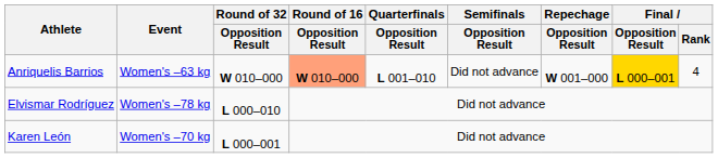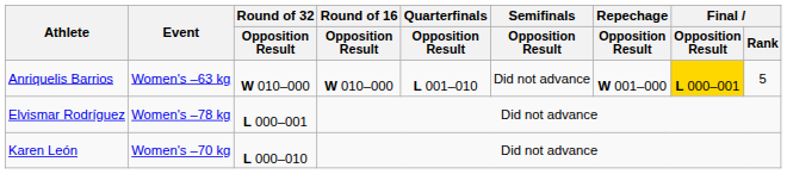 <table class="wikitable" style="font-size:90%">
 <tr>
 <th rowspan="2">Athlete</th>
 <th rowspan="2">Event</th>
 <th>Round of 32</th>
 <th>Round of 16</th>
 <th>Quarterfinals</th>
 <th>Semifinals</th>
 <th>Repechage</th>
 <th colspan=2>Final / </th>
 </tr>
 <tr style="font-size:95%">
 <th>Opposition<br>Result</th>
 <th>Opposition<br>Result</th>
 <th>Opposition<br>Result</th>
 <th>Opposition<br>Result</th>
 <th>Opposition<br>Result</th>
 <th>Opposition<br>Result</th>
 <th>Rank</th>
 </tr>
 <tr align=center>
 <td align=left><a href='#'>Anriquelis Barrios</a></td>
 <td align=left><a href='#'>Women's –63 kg</a></td>
 <td><br><strong>W</strong> 010–000</td>
-<td style="background: lightsalmon;"><br><strong>W</strong> 010–000</td>
+<td><br><strong>W</strong> 010–000</td>
 <td><br><strong>L</strong> 001–010</td>
 <td>Did not advance</td>
 <td><br><strong>W</strong> 001–000</td>
 <td style="background: gold;"><br><strong>L</strong> 000–001</td>
-<td>4</td>
+<td>5</td>
 </tr>
 <tr align=center>
 <td align=left><a href='#'>Elvismar Rodríguez</a></td>
 <td align=left><a href='#'>Women's –78 kg</a></td>
-<td><br><strong>L</strong> 000–010</td>
+<td><br><strong>L</strong> 000–001</td>
 <td colspan="6">Did not advance</td>
 </tr>
 <tr align=center>
 <td align=left><a href='#'>Karen León</a></td>
 <td align=left><a href='#'>Women's –70 kg</a></td>
-<td><br><strong>L</strong> 000–001</td>
+<td><br><strong>L</strong> 000–010</td>
 <td colspan="6">Did not advance</td>
 </tr>
 </table>
